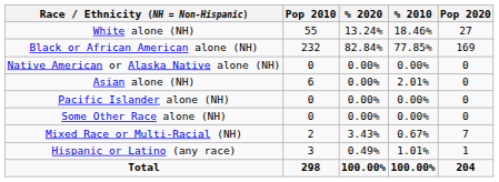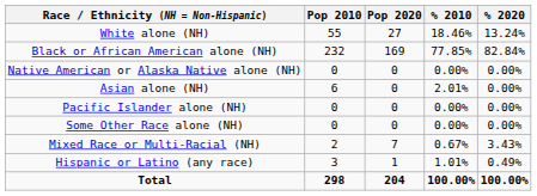 <table class="wikitable" style="text-align:center;">
 <tr>
 <th>Race / Ethnicity <small>(<em>NH = Non-Hispanic</em>)</small></th>
 <th>Pop 2010</th>
+<th>Pop 2020</th>
+<th>% 2010</th>
 <th>% 2020</th>
-<th>% 2010</th>
-<th>Pop 2020</th>
 </tr>
 <tr>
 <td><a href='#'>White</a> alone (NH)</td>
 <td>55</td>
+<td>27</td>
+<td>18.46%</td>
 <td>13.24%</td>
-<td>18.46%</td>
-<td>27</td>
 </tr>
 <tr>
 <td><a href='#'>Black or African American</a> alone (NH)</td>
 <td>232</td>
+<td>169</td>
+<td>77.85%</td>
 <td>82.84%</td>
-<td>77.85%</td>
-<td>169</td>
 </tr>
 <tr>
 <td><a href='#'>Native American</a> or <a href='#'>Alaska Native</a> alone (NH)</td>
 <td>0</td>
+<td>0</td>
 <td>0.00%</td>
 <td>0.00%</td>
-<td>0</td>
 </tr>
 <tr>
 <td><a href='#'>Asian</a> alone (NH)</td>
 <td>6</td>
+<td>0</td>
+<td>2.01%</td>
 <td>0.00%</td>
-<td>2.01%</td>
-<td>0</td>
 </tr>
 <tr>
 <td><a href='#'>Pacific Islander</a> alone (NH)</td>
 <td>0</td>
+<td>0</td>
 <td>0.00%</td>
 <td>0.00%</td>
-<td>0</td>
 </tr>
 <tr>
 <td><a href='#'>Some Other Race</a> alone (NH)</td>
 <td>0</td>
+<td>0</td>
 <td>0.00%</td>
 <td>0.00%</td>
-<td>0</td>
 </tr>
 <tr>
 <td><a href='#'>Mixed Race or Multi-Racial</a> (NH)</td>
 <td>2</td>
+<td>7</td>
+<td>0.67%</td>
 <td>3.43%</td>
-<td>0.67%</td>
-<td>7</td>
 </tr>
 <tr>
 <td><a href='#'>Hispanic or Latino</a> (any race)</td>
 <td>3</td>
+<td>1</td>
+<td>1.01%</td>
 <td>0.49%</td>
-<td>1.01%</td>
-<td>1</td>
 </tr>
 <tr>
 <td><strong>Total</strong></td>
 <td><strong>298</strong></td>
+<td><strong>204</strong></td>
 <td><strong>100.00%</strong></td>
 <td><strong>100.00%</strong></td>
-<td><strong>204</strong></td>
 </tr>
 </table>
